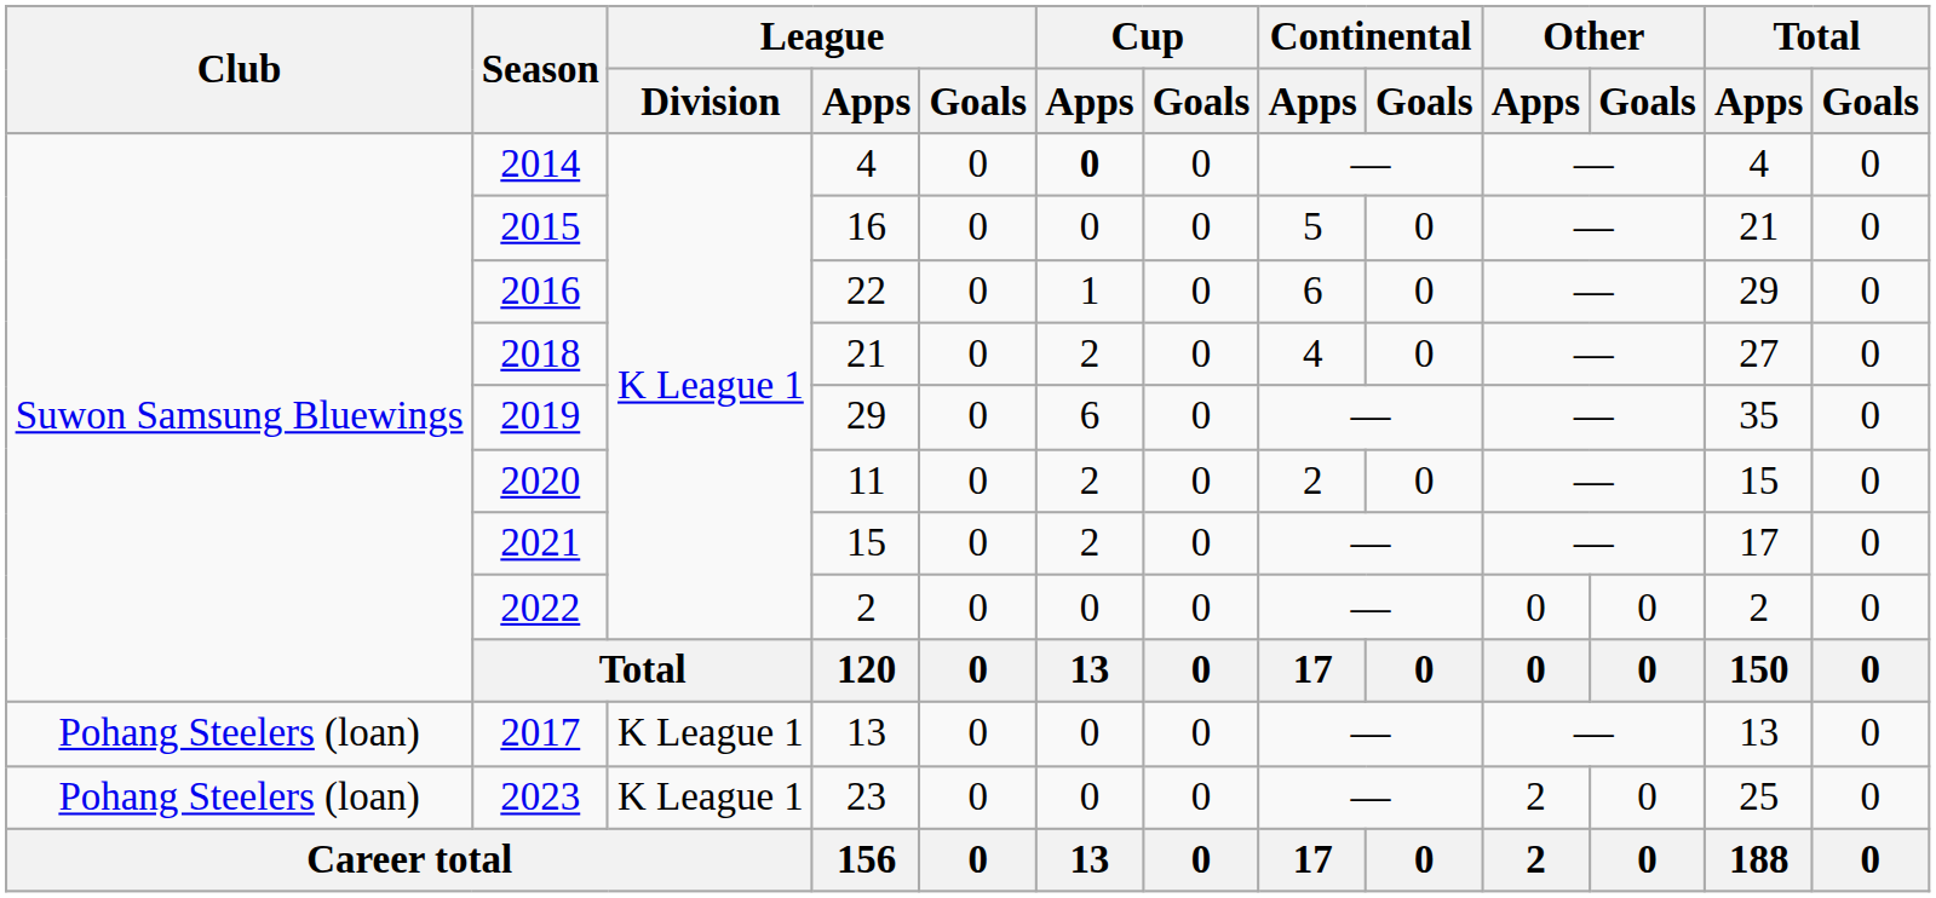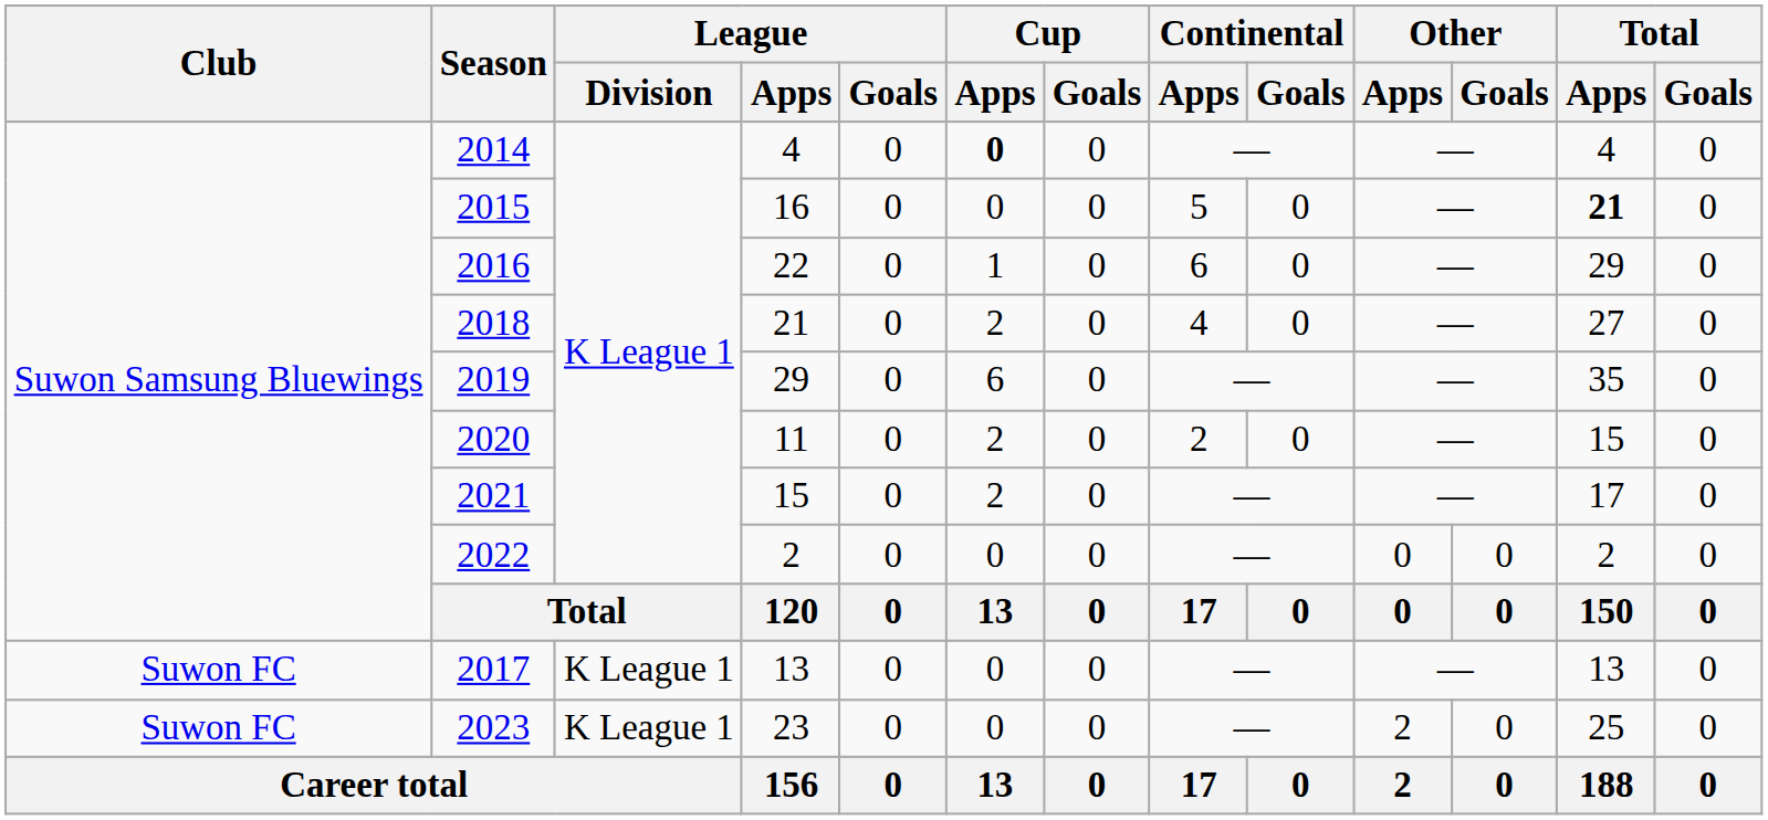 <table class="wikitable" style="text-align:center">
 <tr>
 <th rowspan=2>Club</th>
 <th rowspan=2>Season</th>
 <th colspan=3>League</th>
 <th colspan=2>Cup</th>
 <th colspan=2>Continental</th>
 <th colspan=2>Other</th>
 <th colspan=2>Total</th>
 </tr>
 <tr>
 <th>Division</th>
 <th>Apps</th>
 <th>Goals</th>
 <th>Apps</th>
 <th>Goals</th>
 <th>Apps</th>
 <th>Goals</th>
 <th>Apps</th>
 <th>Goals</th>
 <th>Apps</th>
 <th>Goals</th>
 </tr>
 <tr>
 <td rowspan="9"><a href='#'>Suwon Samsung Bluewings</a></td>
 <td><a href='#'>2014</a></td>
 <td rowspan="8"><a href='#'>K League 1</a></td>
 <td>4</td>
 <td>0</td>
 <td><strong>0</strong></td>
 <td>0</td>
 <td colspan="2">—</td>
 <td colspan="2">—</td>
 <td>4</td>
 <td>0</td>
 </tr>
 <tr>
 <td><a href='#'>2015</a></td>
 <td>16</td>
 <td>0</td>
 <td>0</td>
 <td>0</td>
 <td>5</td>
 <td>0</td>
 <td colspan="2">—</td>
-<td>21</td>
+<td><strong>21</strong></td>
 <td>0</td>
 </tr>
 <tr>
 <td><a href='#'>2016</a></td>
 <td>22</td>
 <td>0</td>
 <td>1</td>
 <td>0</td>
 <td>6</td>
 <td>0</td>
 <td colspan="2">—</td>
 <td>29</td>
 <td>0</td>
 </tr>
 <tr>
 <td><a href='#'>2018</a></td>
 <td>21</td>
 <td>0</td>
 <td>2</td>
 <td>0</td>
 <td>4</td>
 <td>0</td>
 <td colspan="2">—</td>
 <td>27</td>
 <td>0</td>
 </tr>
 <tr>
 <td><a href='#'>2019</a></td>
 <td>29</td>
 <td>0</td>
 <td>6</td>
 <td>0</td>
 <td colspan="2">—</td>
 <td colspan="2">—</td>
 <td>35</td>
 <td>0</td>
 </tr>
 <tr>
 <td><a href='#'>2020</a></td>
 <td>11</td>
 <td>0</td>
 <td>2</td>
 <td>0</td>
 <td>2</td>
 <td>0</td>
 <td colspan="2">—</td>
 <td>15</td>
 <td>0</td>
 </tr>
 <tr>
 <td><a href='#'>2021</a></td>
 <td>15</td>
 <td>0</td>
 <td>2</td>
 <td>0</td>
 <td colspan="2">—</td>
 <td colspan="2">—</td>
 <td>17</td>
 <td>0</td>
 </tr>
 <tr>
 <td><a href='#'>2022</a></td>
 <td>2</td>
 <td>0</td>
 <td>0</td>
 <td>0</td>
 <td colspan="2">—</td>
 <td>0</td>
 <td>0</td>
 <td>2</td>
 <td>0</td>
 </tr>
 <tr>
 <th colspan=2>Total</th>
 <th>120</th>
 <th>0</th>
 <th>13</th>
 <th>0</th>
 <th>17</th>
 <th>0</th>
 <th>0</th>
 <th>0</th>
 <th>150</th>
 <th>0</th>
 </tr>
 <tr>
-<td><a href='#'>Pohang Steelers</a> (loan)</td>
+<td><a href='#'>Suwon FC</a></td>
 <td><a href='#'>2017</a></td>
 <td>K League 1</td>
 <td>13</td>
 <td>0</td>
 <td>0</td>
 <td>0</td>
 <td colspan="2">—</td>
 <td colspan="2">—</td>
 <td>13</td>
 <td>0</td>
 </tr>
 <tr>
-<td><a href='#'>Pohang Steelers</a> (loan)</td>
+<td><a href='#'>Suwon FC</a></td>
 <td><a href='#'>2023</a></td>
 <td>K League 1</td>
 <td>23</td>
 <td>0</td>
 <td>0</td>
 <td>0</td>
 <td colspan="2">—</td>
 <td>2</td>
 <td>0</td>
 <td>25</td>
 <td>0</td>
 </tr>
 <tr>
 <th colspan=3>Career total</th>
 <th>156</th>
 <th>0</th>
 <th>13</th>
 <th>0</th>
 <th>17</th>
 <th>0</th>
 <th>2</th>
 <th>0</th>
 <th>188</th>
 <th>0</th>
 </tr>
 </table>
